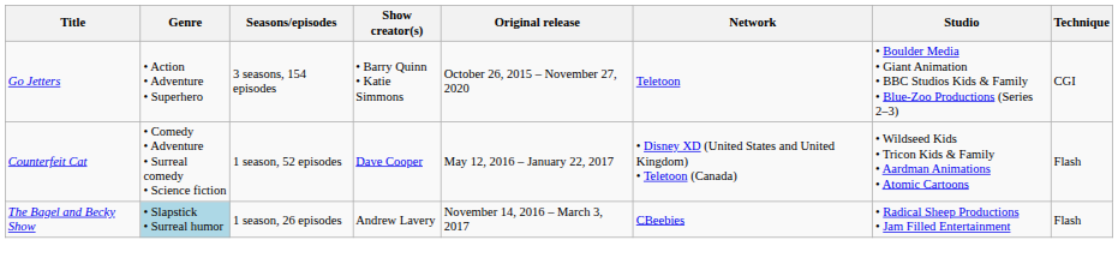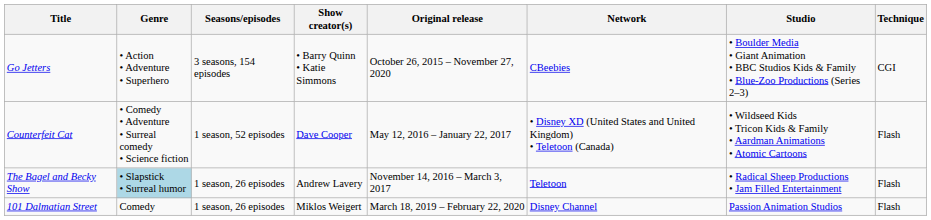 <table class="wikitable sortable" style="text-align: left; font-size:90%; width:100%;">
 <tr>
 <th>Title</th>
 <th>Genre</th>
 <th>Seasons/episodes</th>
 <th>Show creator(s)</th>
 <th>Original release</th>
 <th>Network</th>
 <th>Studio</th>
 <th>Technique</th>
 </tr>
 <tr>
 <td><em><a href='#'>Go Jetters</a></em></td>
 <td>• Action<br>• Adventure<br>• Superhero</td>
 <td>3 seasons, 154 episodes</td>
 <td>• Barry Quinn<br>• Katie Simmons</td>
 <td>October 26, 2015 – November 27, 2020</td>
-<td><a href='#'>Teletoon</a></td>
+<td><a href='#'>CBeebies</a></td>
 <td>• <a href='#'>Boulder Media</a><br>• Giant Animation<br>• BBC Studios Kids & Family<br>• <a href='#'>Blue-Zoo Productions</a> (Series 2–3)</td>
 <td>CGI</td>
 </tr>
 <tr>
 <td><em><a href='#'>Counterfeit Cat</a></em></td>
 <td>• Comedy<br>• Adventure<br>• Surreal comedy<br>• Science fiction</td>
 <td>1 season, 52 episodes</td>
 <td><a href='#'>Dave Cooper</a></td>
 <td>May 12, 2016 – January 22, 2017</td>
 <td>• <a href='#'>Disney XD</a> (United States and United Kingdom)<br>• <a href='#'>Teletoon</a> (Canada)</td>
 <td>• Wildseed Kids<br>• Tricon Kids & Family<br>• <a href='#'>Aardman Animations</a><br>• <a href='#'>Atomic Cartoons</a></td>
 <td>Flash</td>
 </tr>
 <tr>
 <td><em><a href='#'>The Bagel and Becky Show</a></em></td>
 <td style="background: lightblue;">• Slapstick<br>• Surreal humor</td>
 <td>1 season, 26 episodes</td>
 <td>Andrew Lavery</td>
 <td>November 14, 2016 – March 3, 2017</td>
-<td><a href='#'>CBeebies</a></td>
+<td><a href='#'>Teletoon</a></td>
 <td>• <a href='#'>Radical Sheep Productions</a><br>• <a href='#'>Jam Filled Entertainment</a></td>
 <td>Flash</td>
 </tr>
+<tr>
+<td><em><a href='#'>101 Dalmatian Street</a></em></td>
+<td>Comedy</td>
+<td>1 season, 26 episodes</td>
+<td>Miklos Weigert</td>
+<td>March 18, 2019 – February 22, 2020</td>
+<td><a href='#'>Disney Channel</a></td>
+<td><a href='#'>Passion Animation Studios</a></td>
+<td>Flash</td>
+</tr>
 </table>
